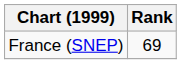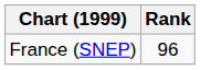 <table class="wikitable sortable">
 <tr>
 <th>Chart (1999)</th>
 <th>Rank</th>
 </tr>
 <tr>
 <td>France (<a href='#'>SNEP</a>)</td>
-<td align="center">69</td>
+<td align="center">96</td>
 </tr>
 <tr>
 </tr>
 </table>
